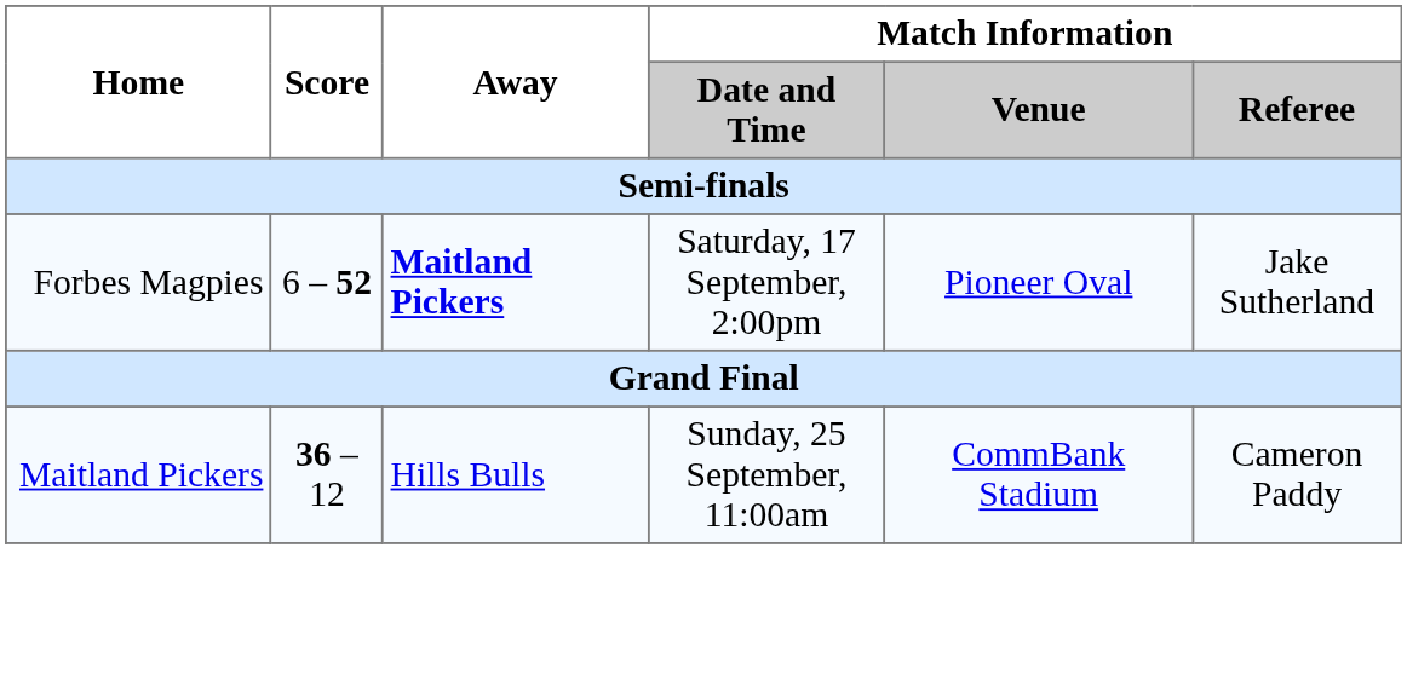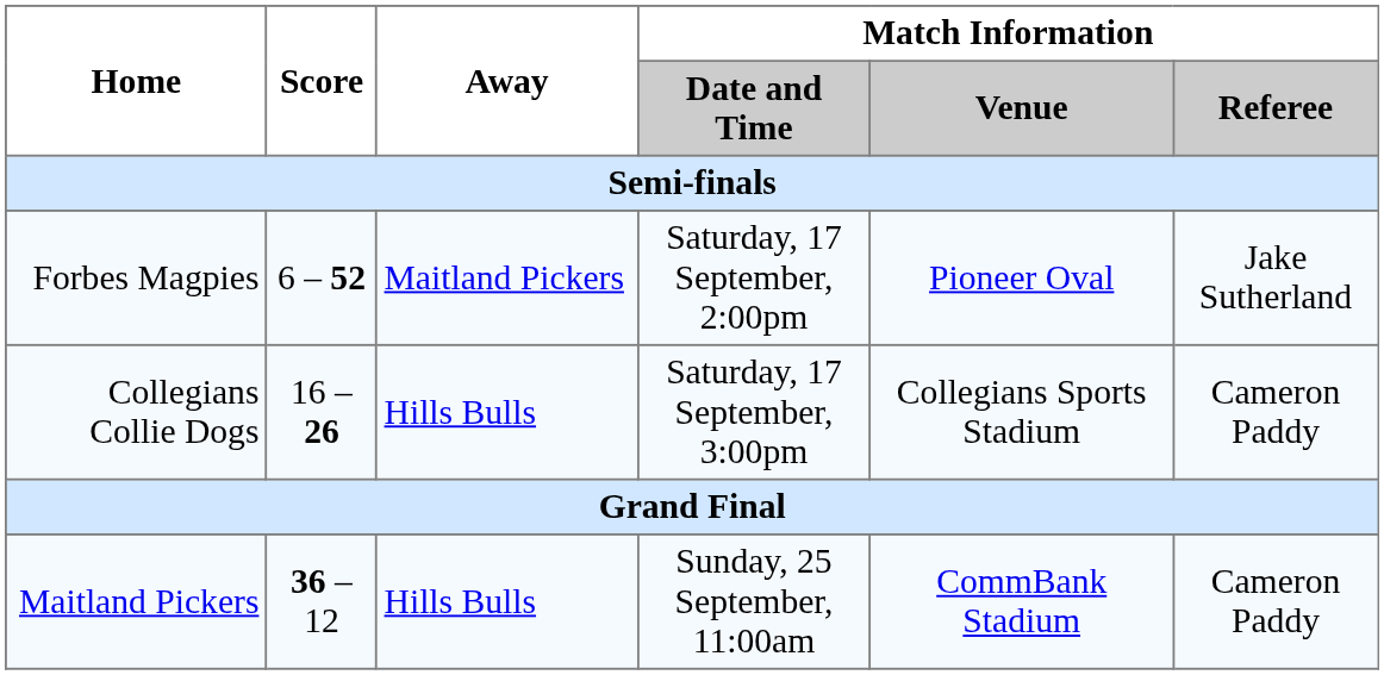 <table border="1" cellpadding="3" cellspacing="0" width="100%" style="border-collapse:collapse;  text-align:center;">
 <tr>
 <th rowspan="2" width="19%">Home</th>
 <th rowspan="2" width="8%">Score</th>
 <th rowspan="2" width="19%">Away</th>
 <th colspan="3">Match Information</th>
 </tr>
 <tr bgcolor="#CCCCCC">
 <th width="17%">Date and Time</th>
 <th width="22%">Venue</th>
 <th width="50%">Referee</th>
 </tr>
 <tr style="background:#d0e7ff;">
 <td colspan="6"><strong>Semi-finals</strong></td>
 </tr>
 <tr style="text-align:center; background:#f5faff;">
 <td align="right">Forbes Magpies </td>
 <td>6 – <strong>52</strong></td>
-<td align="left"><strong> <a href='#'>Maitland Pickers</a></strong></td>
+<td align="left"> <a href='#'>Maitland Pickers</a></td>
 <td>Saturday, 17 September, 2:00pm</td>
 <td><a href='#'>Pioneer Oval</a></td>
 <td>Jake Sutherland</td>
+</tr>
+<tr style="text-align:center; background:#f5faff;">
+<td align="right">Collegians Collie Dogs </td>
+<td>16 – <strong>26</strong></td>
+<td align="left"> <a href='#'>Hills Bulls</a></td>
+<td>Saturday, 17 September, 3:00pm</td>
+<td>Collegians Sports Stadium</td>
+<td>Cameron Paddy</td>
 </tr>
 <tr style="background:#d0e7ff;">
 <td colspan="6"><strong>Grand Final</strong></td>
 </tr>
 <tr style="text-align:center; background:#f5faff;">
 <td align="right"><a href='#'>Maitland Pickers</a> </td>
 <td><strong>36</strong> – 12</td>
 <td align="left"> <a href='#'>Hills Bulls</a></td>
 <td>Sunday, 25 September, 11:00am</td>
 <td><a href='#'>CommBank Stadium</a></td>
 <td>Cameron Paddy</td>
 </tr>
 </table>
